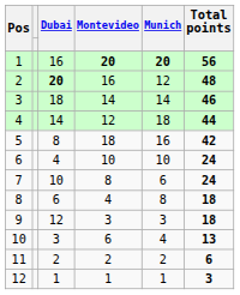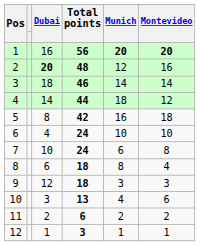 <table class="wikitable sortable" style="text-align:center;">
 <tr style="font-size:85%;vertical-align:top;">
 <th style="border-bottom:1px solid transparent;padding:2px;font-size:120%;"><br>Pos</th>
 <th></th>
 <th style="border-bottom:1px solid transparent;;"><br><a href='#'>Dubai</a></th>
+<th style="border-bottom:1px solid transparent;padding:2px;font-size:120%;">Total<br>points</th>
+<th style="border-bottom:1px solid transparent;;"><br><a href='#'>Munich</a></th>
 <th style="border-bottom:1px solid transparent;;"><br><a href='#'>Montevideo</a></th>
-<th style="border-bottom:1px solid transparent;;"><br><a href='#'>Munich</a></th>
-<th style="border-bottom:1px solid transparent;padding:2px;font-size:120%;">Total<br>points</th>
 </tr>
 <tr style="line-height:8px;">
 <th data-sort-type="number" max-width=4em></th>
 <th data-sort-type="text" max-width=12em></th>
 <th data-sort-type="number" max-width=8em></th>
+<th data-sort-type="number" max-width="5em"> </th>
+<th></th>
 <th data-sort-type="number" max-width=8em></th>
-<th></th>
-<th data-sort-type="number" max-width="5em"> </th>
 </tr>
 <tr bgcolor=ccffcc>
 <td>1</td>
 <td align=left></td>
 <td>16</td>
+<td><strong>56</strong></td>
 <td><strong>20</strong></td>
 <td><strong>20</strong></td>
-<td><strong>56</strong></td>
 </tr>
 <tr bgcolor=ccffcc>
 <td>2</td>
 <td align=left></td>
 <td><strong>20</strong></td>
+<td><strong>48</strong></td>
+<td>12</td>
 <td>16</td>
-<td>12</td>
-<td><strong>48</strong></td>
 </tr>
 <tr bgcolor=ccffcc>
 <td>3</td>
 <td align=left></td>
 <td>18</td>
+<td><strong>46</strong></td>
 <td>14</td>
 <td>14</td>
-<td><strong>46</strong></td>
 </tr>
 <tr bgcolor="ccffcc">
 <td>4</td>
 <td align="left"></td>
 <td>14</td>
+<td><strong>44</strong></td>
+<td>18</td>
 <td>12</td>
-<td>18</td>
-<td><strong>44</strong></td>
 </tr>
 <tr>
 <td>5</td>
 <td align="left"></td>
 <td>8</td>
+<td><strong>42</strong></td>
+<td>16</td>
 <td>18</td>
-<td>16</td>
-<td><strong>42</strong></td>
 </tr>
 <tr>
 <td>6</td>
 <td align="left"></td>
 <td>4</td>
+<td><strong>24</strong></td>
 <td>10</td>
 <td>10</td>
-<td><strong>24</strong></td>
 </tr>
 <tr>
 <td>7</td>
 <td align="left"></td>
 <td>10</td>
+<td><strong>24</strong></td>
+<td>6</td>
 <td>8</td>
-<td>6</td>
-<td><strong>24</strong></td>
 </tr>
 <tr>
 <td>8</td>
 <td align=left></td>
 <td>6</td>
+<td><strong>18</strong></td>
+<td>8</td>
 <td>4</td>
-<td>8</td>
-<td><strong>18</strong></td>
 </tr>
 <tr>
 <td>9</td>
 <td align="left"></td>
 <td>12</td>
+<td><strong>18</strong></td>
 <td>3</td>
 <td>3</td>
-<td><strong>18</strong></td>
 </tr>
 <tr>
 <td>10</td>
 <td align=left></td>
 <td>3</td>
+<td><strong>13</strong></td>
+<td>4</td>
 <td>6</td>
-<td>4</td>
-<td><strong>13</strong></td>
 </tr>
 <tr>
 <td>11</td>
 <td align=left></td>
 <td>2</td>
+<td><strong>6</strong></td>
 <td>2</td>
 <td>2</td>
-<td><strong>6</strong></td>
 </tr>
 <tr>
 <td>12</td>
 <td align=left></td>
 <td>1</td>
+<td><strong>3</strong></td>
 <td>1</td>
 <td>1</td>
-<td><strong>3</strong></td>
 </tr>
 </table>
